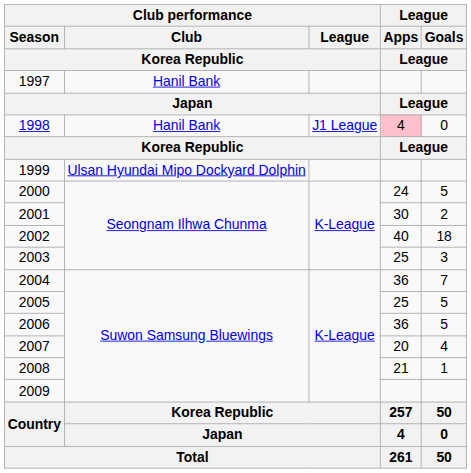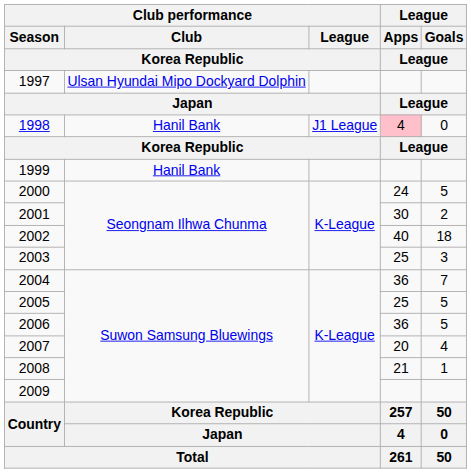 <table class="wikitable" style="text-align:center;">
 <tr>
 <th colspan=3>Club performance</th>
 <th colspan=2>League</th>
 </tr>
 <tr>
 <th>Season</th>
 <th>Club</th>
 <th>League</th>
 <th>Apps</th>
 <th>Goals</th>
 </tr>
 <tr>
 <th colspan=3>Korea Republic</th>
 <th colspan=2>League</th>
 </tr>
 <tr>
 <td>1997</td>
-<td><a href='#'>Hanil Bank</a></td>
+<td><a href='#'>Ulsan Hyundai Mipo Dockyard Dolphin</a></td>
 <td></td>
 <td></td>
 <td></td>
 </tr>
 <tr>
 <th colspan=3>Japan</th>
 <th colspan=2>League</th>
 </tr>
 <tr>
 <td><a href='#'>1998</a></td>
 <td><a href='#'>Hanil Bank</a></td>
 <td><a href='#'>J1 League</a></td>
 <td style="background: pink;">4</td>
 <td>0</td>
 </tr>
 <tr>
 <th colspan=3>Korea Republic</th>
 <th colspan=2>League</th>
 </tr>
 <tr>
 <td>1999</td>
-<td><a href='#'>Ulsan Hyundai Mipo Dockyard Dolphin</a></td>
+<td><a href='#'>Hanil Bank</a></td>
 <td></td>
 <td></td>
 <td></td>
 </tr>
 <tr>
 <td>2000</td>
 <td rowspan="4"><a href='#'>Seongnam Ilhwa Chunma</a></td>
 <td rowspan="4"><a href='#'>K-League</a></td>
 <td>24</td>
 <td>5</td>
 </tr>
 <tr>
 <td>2001</td>
 <td>30</td>
 <td>2</td>
 </tr>
 <tr>
 <td>2002</td>
 <td>40</td>
 <td>18</td>
 </tr>
 <tr>
 <td>2003</td>
 <td>25</td>
 <td>3</td>
 </tr>
 <tr>
 <td>2004</td>
 <td rowspan="6"><a href='#'>Suwon Samsung Bluewings</a></td>
 <td rowspan="6"><a href='#'>K-League</a></td>
 <td>36</td>
 <td>7</td>
 </tr>
 <tr>
 <td>2005</td>
 <td>25</td>
 <td>5</td>
 </tr>
 <tr>
 <td>2006</td>
 <td>36</td>
 <td>5</td>
 </tr>
 <tr>
 <td>2007</td>
 <td>20</td>
 <td>4</td>
 </tr>
 <tr>
 <td>2008</td>
 <td>21</td>
 <td>1</td>
 </tr>
 <tr>
 <td>2009</td>
 <td></td>
 <td></td>
 </tr>
 <tr>
 <th rowspan=2>Country</th>
 <th colspan=2>Korea Republic</th>
 <th>257</th>
 <th>50</th>
 </tr>
 <tr>
 <th colspan=2>Japan</th>
 <th>4</th>
 <th>0</th>
 </tr>
 <tr>
 <th colspan=3>Total</th>
 <th>261</th>
 <th>50</th>
 </tr>
 </table>
